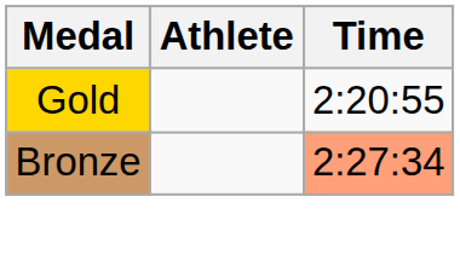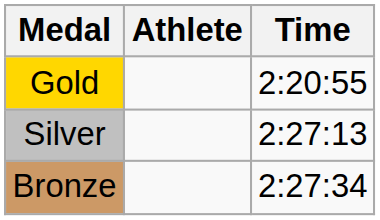 <table class="wikitable">
 <tr>
 <th>Medal</th>
 <th>Athlete</th>
 <th>Time</th>
 </tr>
 <tr>
 <td style="text-align:center;background-color:gold;">Gold</td>
 <td></td>
 <td>2:20:55</td>
 </tr>
 <tr>
+<td style="text-align:center;background-color:silver;">Silver</td>
+<td></td>
+<td>2:27:13</td>
+</tr>
+<tr>
 <td style="text-align:center;background-color:#CC9966;">Bronze</td>
 <td></td>
-<td style="background: lightsalmon;">2:27:34</td>
+<td>2:27:34</td>
 </tr>
 </table>
